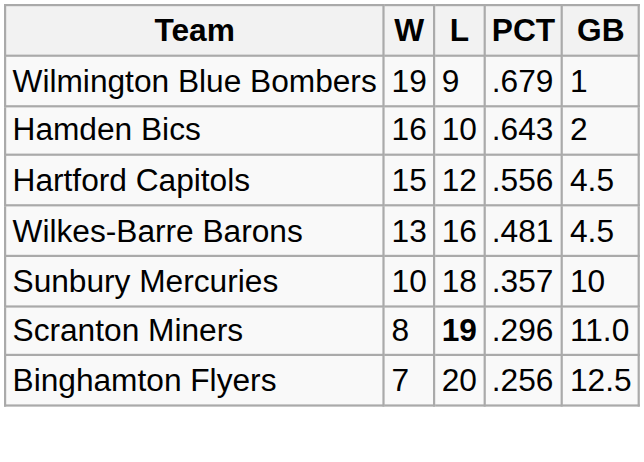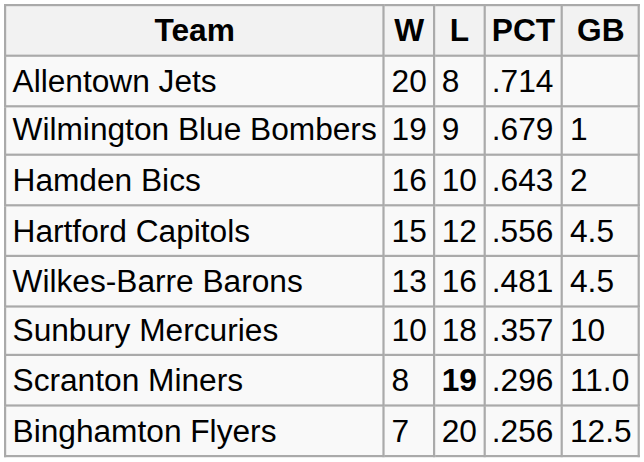 <table class="wikitable" style="font-size:90%">
 <tr>
 <th>Team</th>
 <th>W</th>
 <th>L</th>
 <th>PCT</th>
 <th>GB</th>
+</tr>
+<tr>
+<td>Allentown Jets</td>
+<td>20</td>
+<td>8</td>
+<td>.714</td>
+<td></td>
 </tr>
 <tr>
 <td>Wilmington Blue Bombers</td>
 <td>19</td>
 <td>9</td>
 <td>.679</td>
 <td>1</td>
 </tr>
 <tr>
 <td>Hamden Bics</td>
 <td>16</td>
 <td>10</td>
 <td>.643</td>
 <td>2</td>
 </tr>
 <tr>
 <td>Hartford Capitols</td>
 <td>15</td>
 <td>12</td>
 <td>.556</td>
 <td>4.5</td>
 </tr>
 <tr>
 <td>Wilkes-Barre Barons</td>
 <td>13</td>
 <td>16</td>
 <td>.481</td>
 <td>4.5</td>
 </tr>
 <tr>
 <td>Sunbury Mercuries</td>
 <td>10</td>
 <td>18</td>
 <td>.357</td>
 <td>10</td>
 </tr>
 <tr>
 <td>Scranton Miners</td>
 <td>8</td>
 <td><strong>19</strong></td>
 <td>.296</td>
 <td>11.0</td>
 </tr>
 <tr>
 <td>Binghamton Flyers</td>
 <td>7</td>
 <td>20</td>
 <td>.256</td>
 <td>12.5</td>
 </tr>
 </table>
